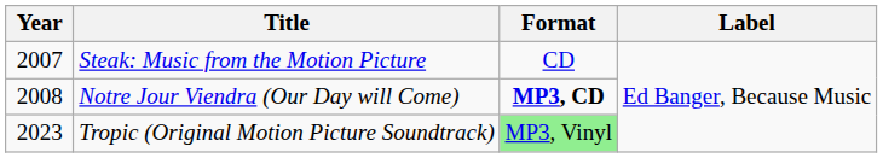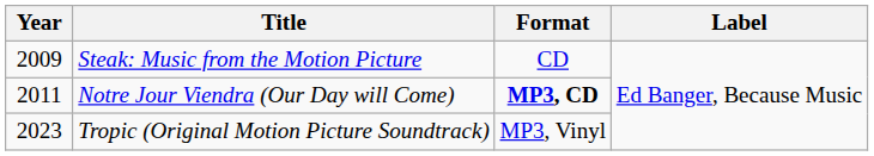 <table class="wikitable">
 <tr>
 <th align="center" width="40">Year</th>
 <th>Title</th>
 <th align="center">Format</th>
 <th>Label</th>
 </tr>
 <tr>
-<td align="center">2007</td>
+<td align="center">2009</td>
 <td><em><a href='#'>Steak: Music from the Motion Picture</a></em> <br></td>
 <td align="center"><a href='#'>CD</a></td>
 <td align="center" rowspan="3"><a href='#'>Ed Banger</a>, Because Music</td>
 </tr>
 <tr>
-<td align="center">2008</td>
+<td align="center">2011</td>
 <td><em><a href='#'>Notre Jour Viendra</a> (Our Day will Come)</em></td>
 <td align="center"><strong><a href='#'>MP3</a>, CD</strong></td>
 </tr>
 <tr>
 <td align="center">2023</td>
 <td><em>Tropic (Original Motion Picture Soundtrack)</em></td>
-<td align="center" style="background: lightgreen;"><a href='#'>MP3</a>, Vinyl</td>
+<td align="center"><a href='#'>MP3</a>, Vinyl</td>
 </tr>
 </table>
